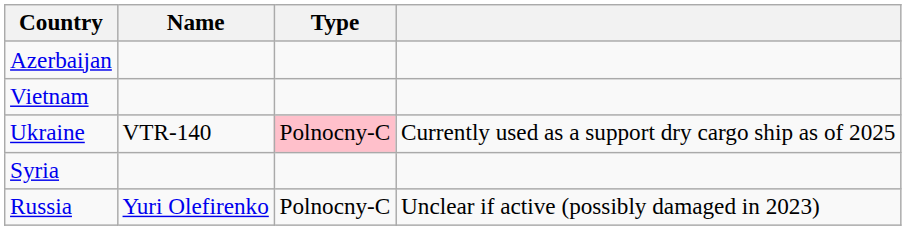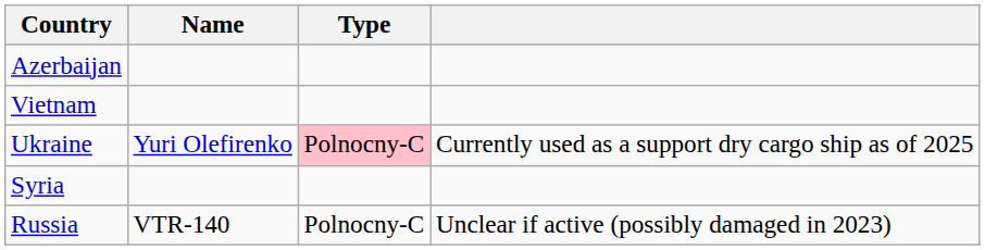 <table class="wikitable">
 <tr>
 <th>Country</th>
 <th>Name</th>
 <th>Type</th>
 <th></th>
 </tr>
 <tr>
 <td><a href='#'>Azerbaijan</a></td>
 <td></td>
 <td></td>
 <td></td>
 </tr>
 <tr>
 <td><a href='#'>Vietnam</a></td>
 <td></td>
 <td></td>
 <td></td>
 </tr>
 <tr>
 <td><a href='#'>Ukraine</a></td>
-<td>VTR-140</td>
+<td><a href='#'>Yuri Olefirenko</a></td>
 <td style="background: pink;">Polnocny-C</td>
 <td>Currently used as a support dry cargo ship as of 2025</td>
 </tr>
 <tr>
 <td><a href='#'>Syria</a></td>
 <td></td>
 <td></td>
 <td></td>
 </tr>
 <tr>
 <td><a href='#'>Russia</a></td>
-<td><a href='#'>Yuri Olefirenko</a></td>
+<td>VTR-140</td>
 <td>Polnocny-C</td>
 <td>Unclear if active (possibly damaged in 2023)</td>
 </tr>
 </table>
